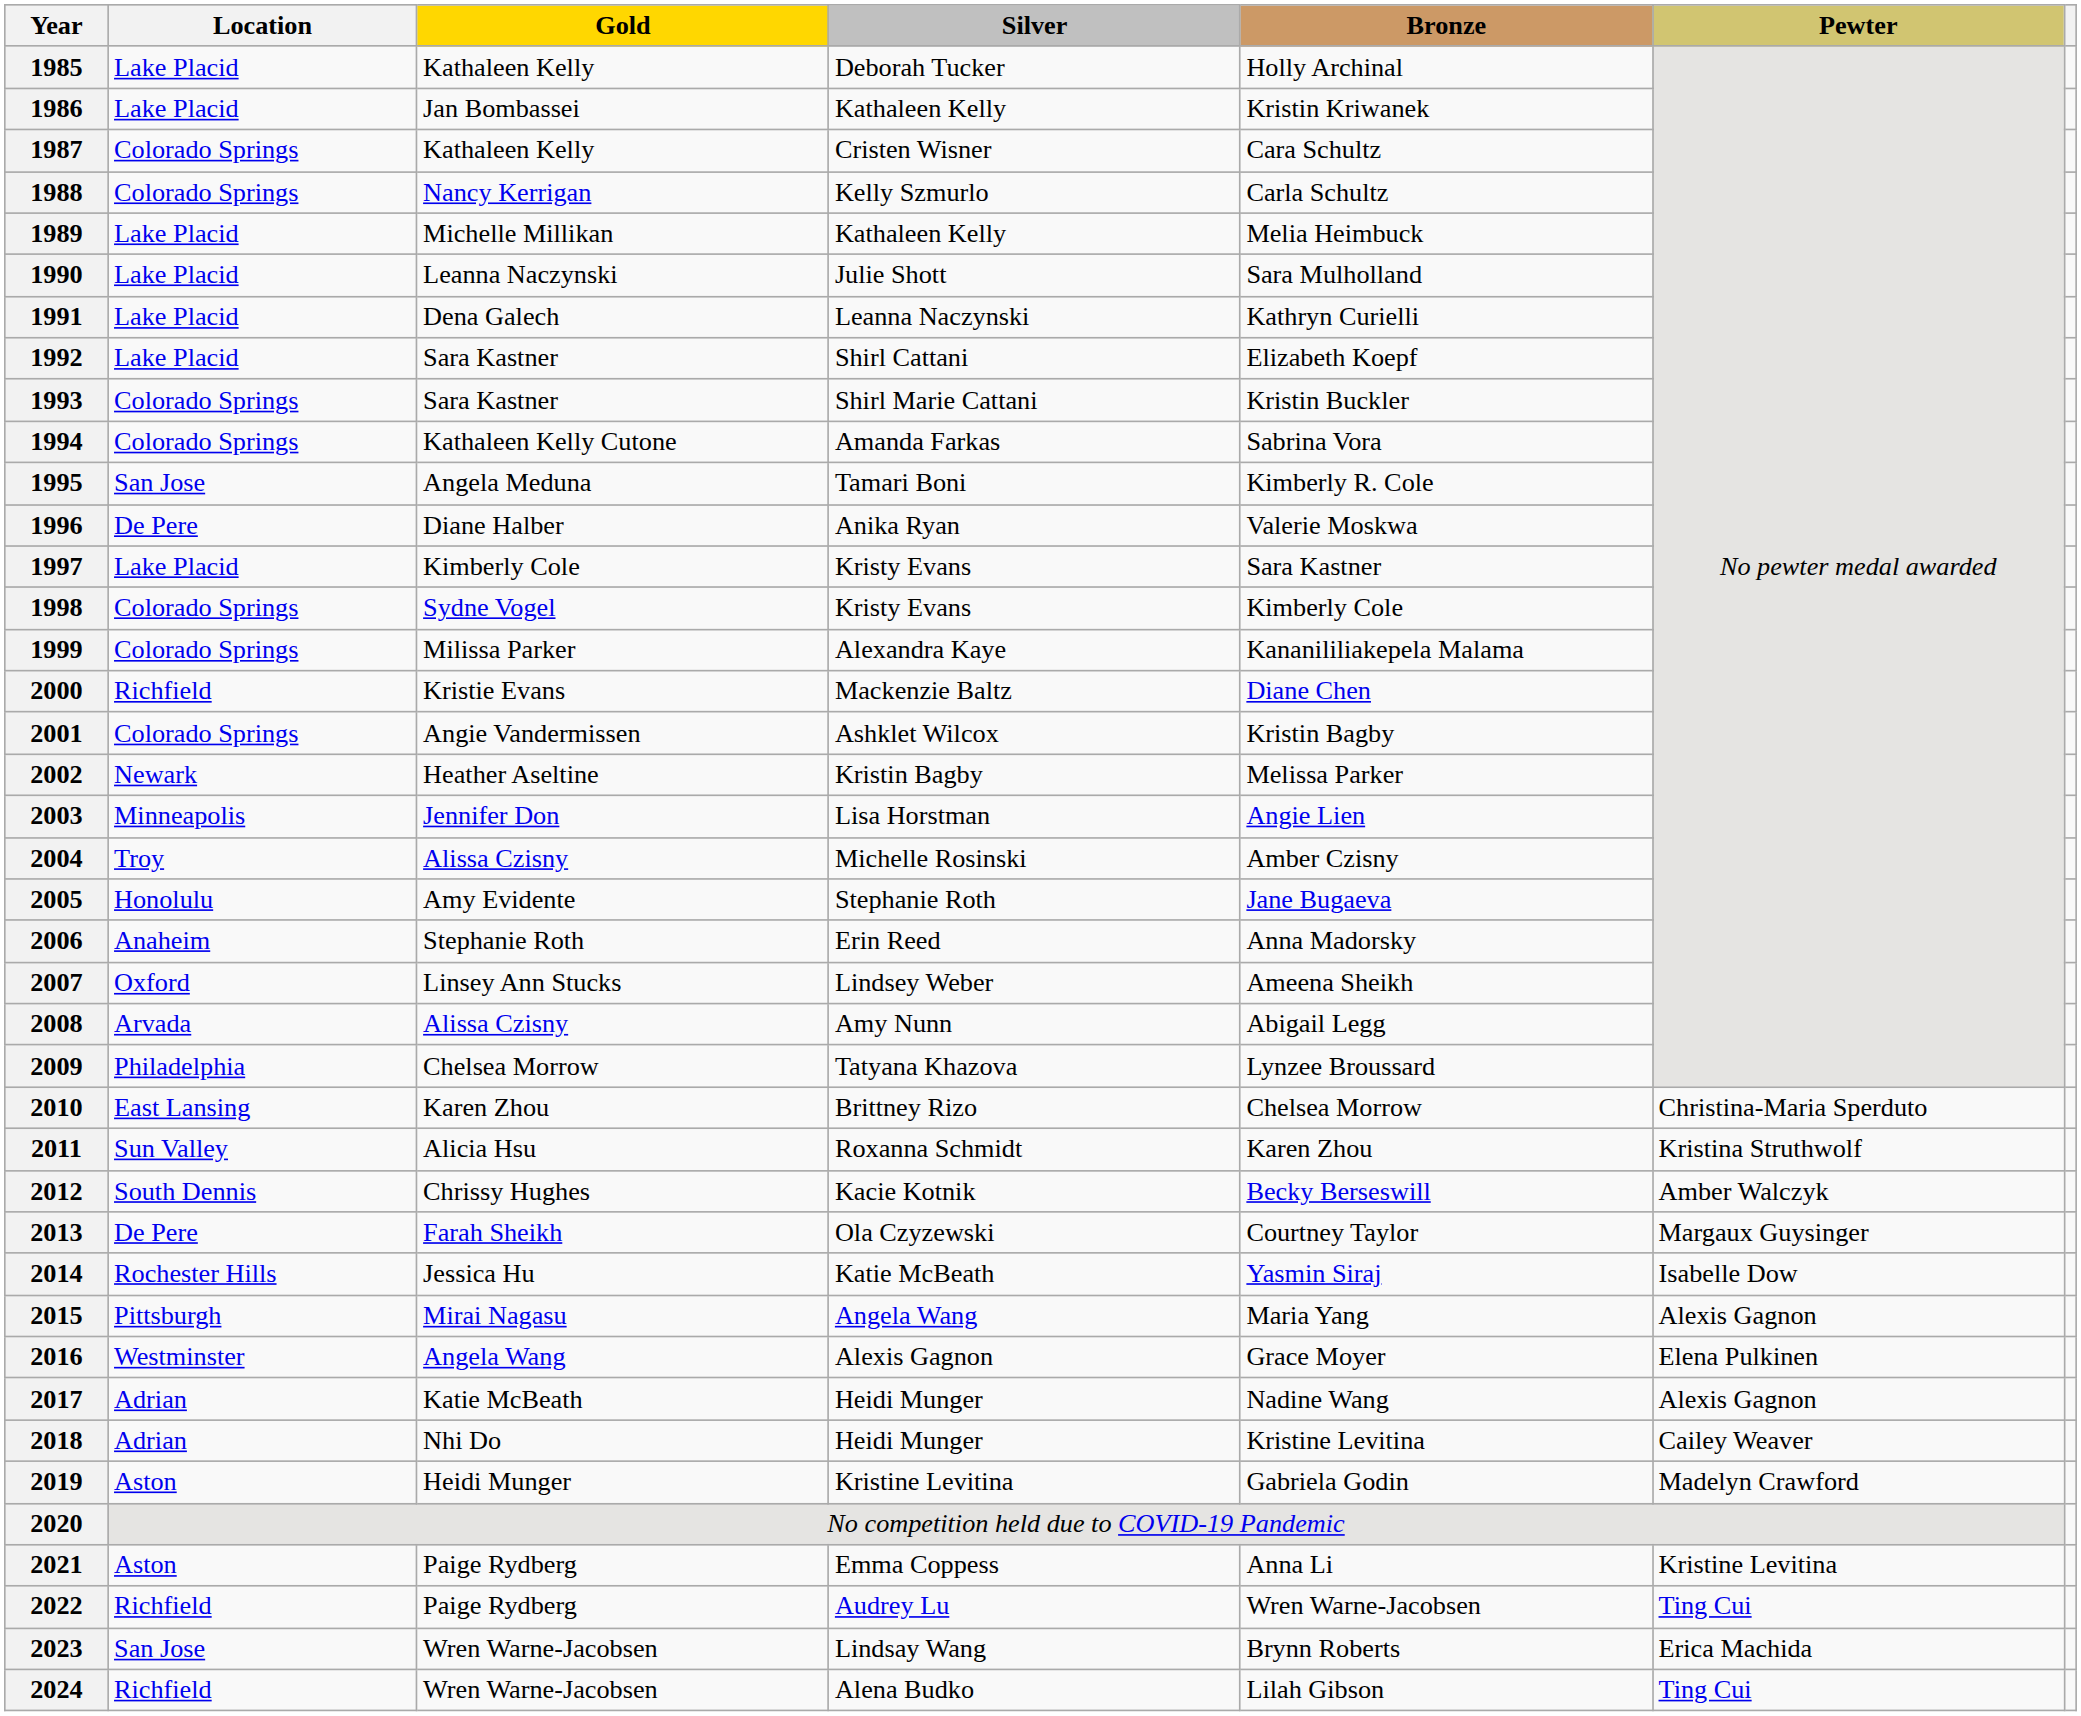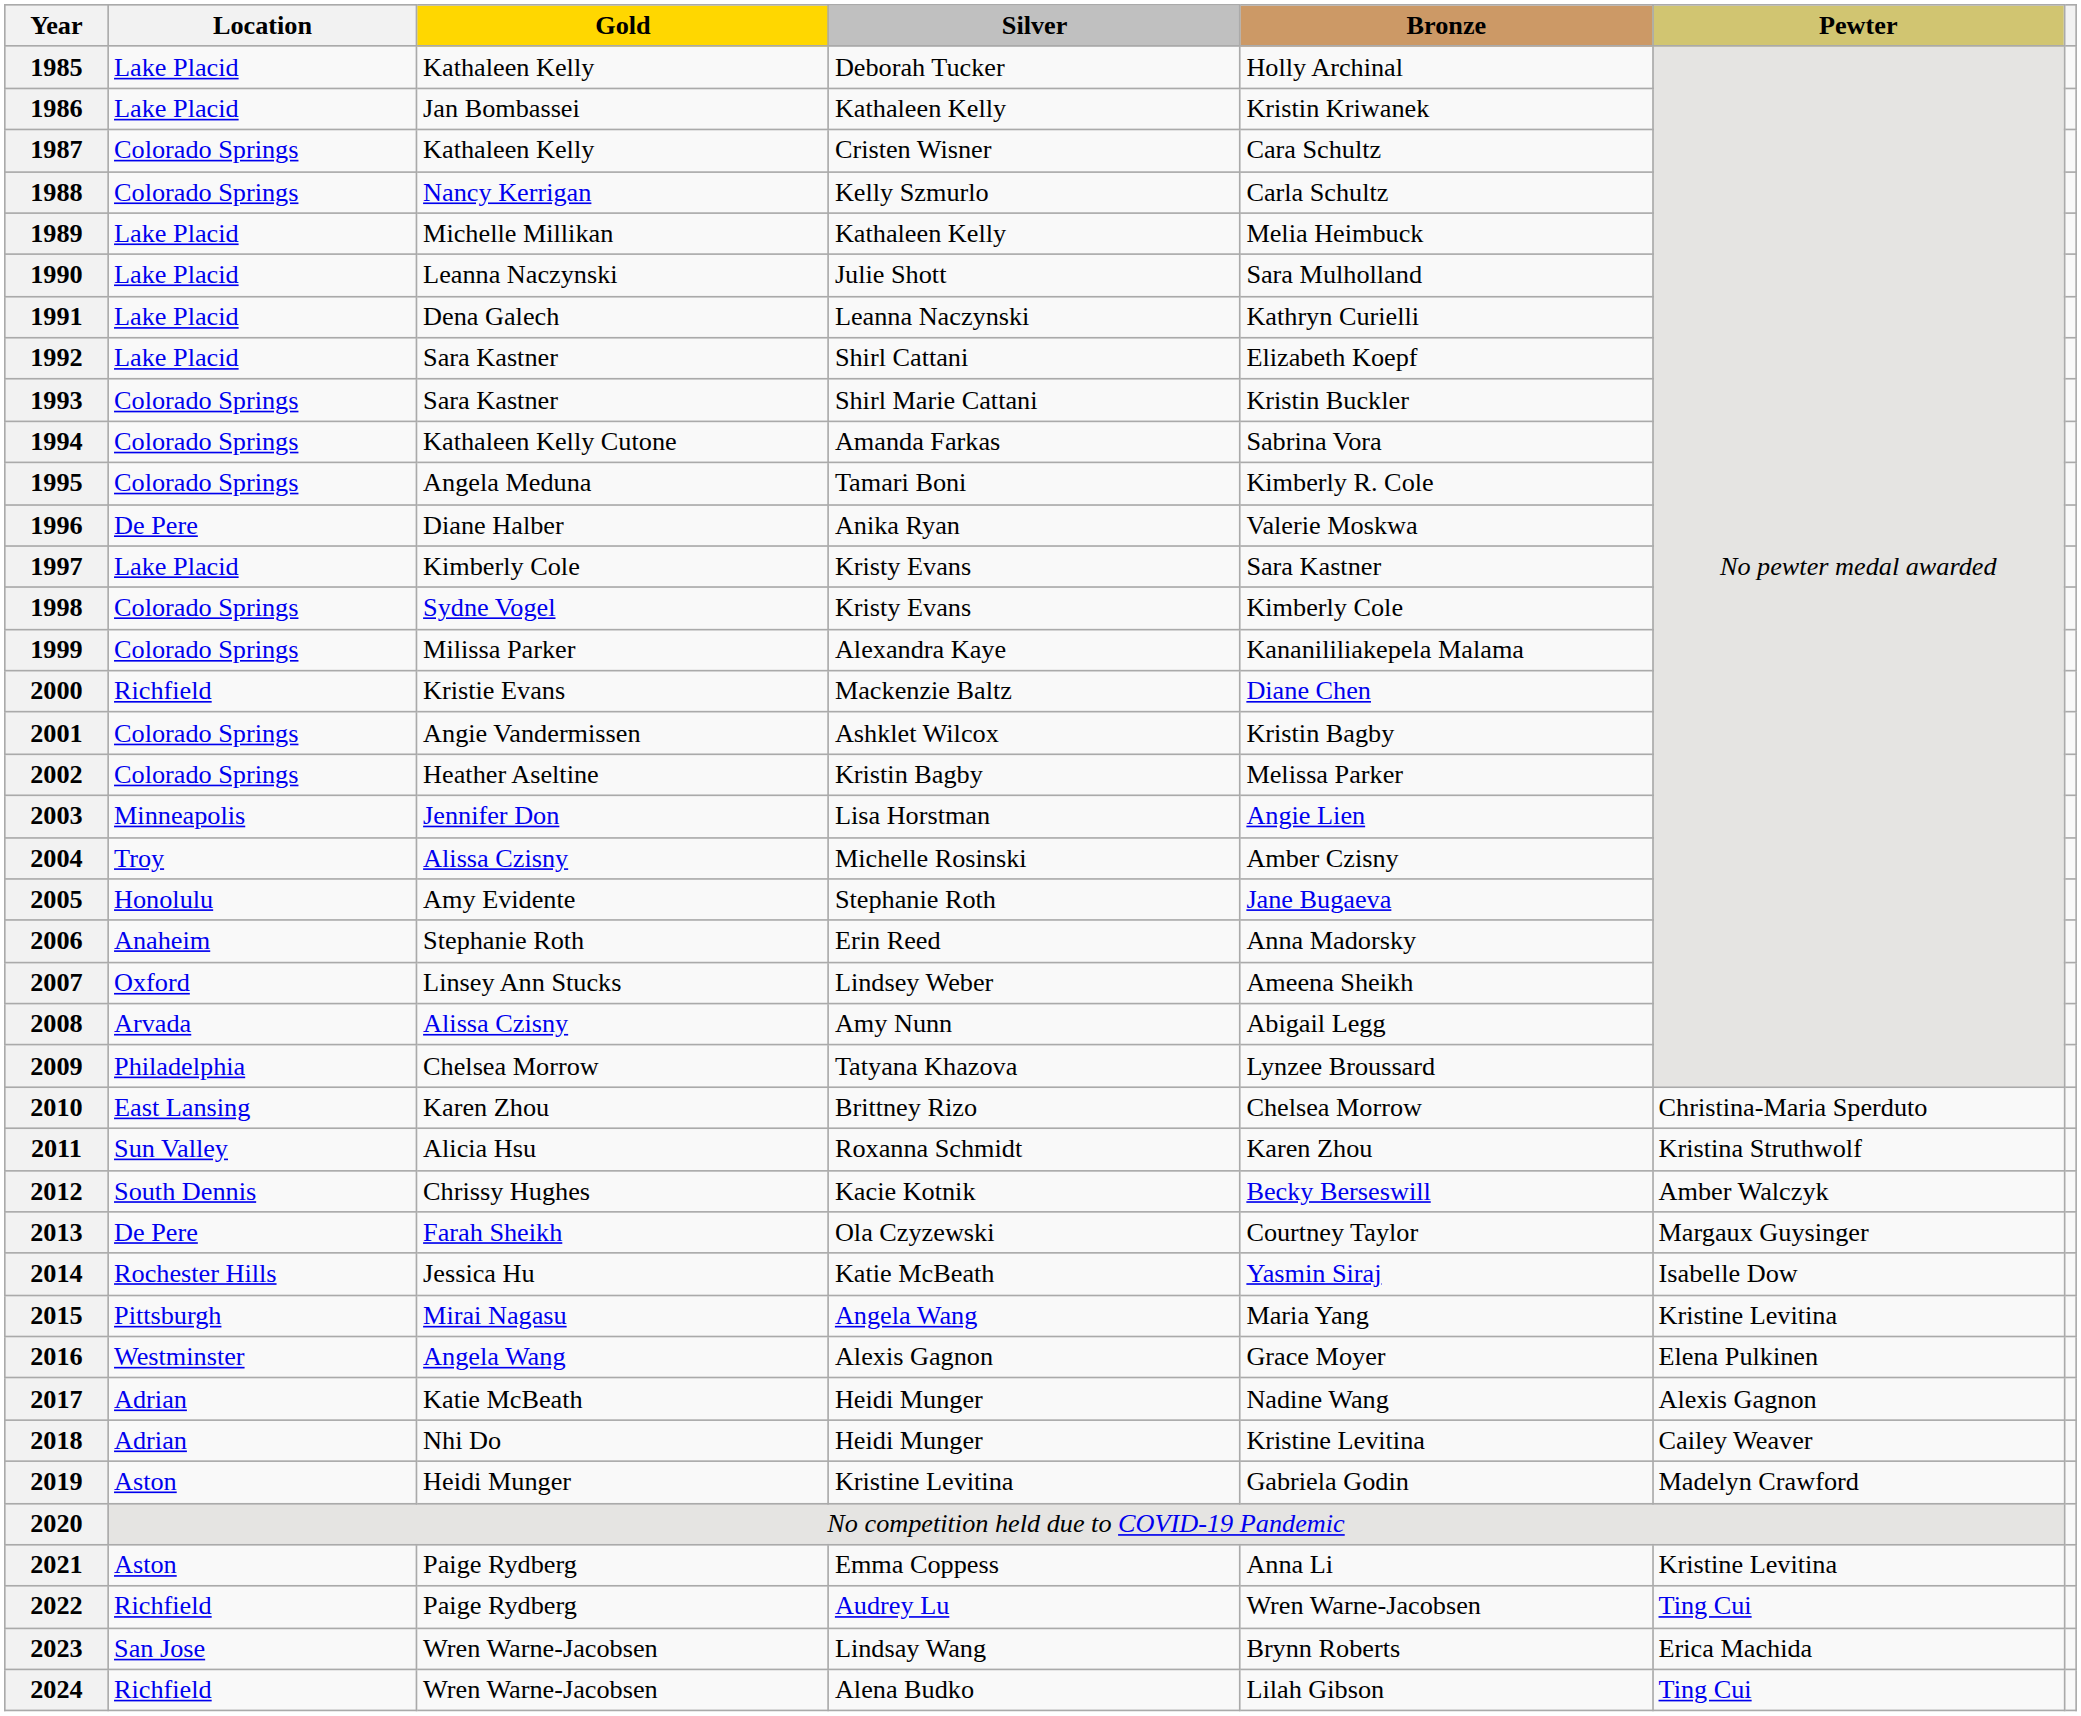 <table class="wikitable unsortable" style="text-align:left; width:100%;">
 <tr>
 <th scope="col" style="text-align:center; width:5%">Year</th>
 <th scope="col" style="text-align:center; width:15%">Location</th>
 <td scope="col" style="text-align:center; width:20%; background:gold"><strong>Gold</strong></td>
 <td scope="col" style="text-align:center; width:20%; background:silver"><strong>Silver</strong></td>
 <td scope="col" style="text-align:center; width:20%; background:#c96"><strong>Bronze</strong></td>
 <td scope="col" style="text-align:center; width:20%; background:#d1c571"><strong>Pewter</strong></td>
 <th scope="col" style="text-align:center"></th>
 </tr>
 <tr>
 <th scope="row">1985</th>
 <td><a href='#'>Lake Placid</a></td>
 <td>Kathaleen Kelly</td>
 <td>Deborah Tucker</td>
 <td>Holly Archinal</td>
 <td rowspan="25" align="center" bgcolor="e5e4e2"><em>No pewter medal awarded</em></td>
 <td></td>
 </tr>
 <tr>
 <th scope="row">1986</th>
 <td><a href='#'>Lake Placid</a></td>
 <td>Jan Bombassei</td>
 <td>Kathaleen Kelly</td>
 <td>Kristin Kriwanek</td>
 <td></td>
 </tr>
 <tr>
 <th scope="row">1987</th>
 <td><a href='#'>Colorado Springs</a></td>
 <td>Kathaleen Kelly</td>
 <td>Cristen Wisner</td>
 <td>Cara Schultz</td>
 <td></td>
 </tr>
 <tr>
 <th scope="row">1988</th>
 <td><a href='#'>Colorado Springs</a></td>
 <td><a href='#'>Nancy Kerrigan</a></td>
 <td>Kelly Szmurlo</td>
 <td>Carla Schultz</td>
 <td></td>
 </tr>
 <tr>
 <th scope="row">1989</th>
 <td><a href='#'>Lake Placid</a></td>
 <td>Michelle Millikan</td>
 <td>Kathaleen Kelly</td>
 <td>Melia Heimbuck</td>
 <td></td>
 </tr>
 <tr>
 <th scope="row">1990</th>
 <td><a href='#'>Lake Placid</a></td>
 <td>Leanna Naczynski</td>
 <td>Julie Shott</td>
 <td>Sara Mulholland</td>
 <td></td>
 </tr>
 <tr>
 <th scope="row">1991</th>
 <td><a href='#'>Lake Placid</a></td>
 <td>Dena Galech</td>
 <td>Leanna Naczynski</td>
 <td>Kathryn Curielli</td>
 <td></td>
 </tr>
 <tr>
 <th scope="row">1992</th>
 <td><a href='#'>Lake Placid</a></td>
 <td>Sara Kastner</td>
 <td>Shirl Cattani</td>
 <td>Elizabeth Koepf</td>
 <td></td>
 </tr>
 <tr>
 <th scope="row">1993</th>
 <td><a href='#'>Colorado Springs</a></td>
 <td>Sara Kastner</td>
 <td>Shirl Marie Cattani</td>
 <td>Kristin Buckler</td>
 <td></td>
 </tr>
 <tr>
 <th scope="row">1994</th>
 <td><a href='#'>Colorado Springs</a></td>
 <td>Kathaleen Kelly Cutone</td>
 <td>Amanda Farkas</td>
 <td>Sabrina Vora</td>
 <td></td>
 </tr>
 <tr>
 <th scope="row">1995</th>
-<td><a href='#'>San Jose</a></td>
+<td><a href='#'>Colorado Springs</a></td>
 <td>Angela Meduna</td>
 <td>Tamari Boni</td>
 <td>Kimberly R. Cole</td>
 <td></td>
 </tr>
 <tr>
 <th scope="row">1996</th>
 <td><a href='#'>De Pere</a></td>
 <td>Diane Halber</td>
 <td>Anika Ryan</td>
 <td>Valerie Moskwa</td>
 <td></td>
 </tr>
 <tr>
 <th scope="row">1997</th>
 <td><a href='#'>Lake Placid</a></td>
 <td>Kimberly Cole</td>
 <td>Kristy Evans</td>
 <td>Sara Kastner</td>
 <td></td>
 </tr>
 <tr>
 <th scope="row">1998</th>
 <td><a href='#'>Colorado Springs</a></td>
 <td><a href='#'>Sydne Vogel</a></td>
 <td>Kristy Evans</td>
 <td>Kimberly Cole</td>
 <td></td>
 </tr>
 <tr>
 <th scope="row">1999</th>
 <td><a href='#'>Colorado Springs</a></td>
 <td>Milissa Parker</td>
 <td>Alexandra Kaye</td>
 <td>Kananililiakepela Malama</td>
 <td></td>
 </tr>
 <tr>
 <th scope="row">2000</th>
 <td><a href='#'>Richfield</a></td>
 <td>Kristie Evans</td>
 <td>Mackenzie Baltz</td>
 <td><a href='#'>Diane Chen</a></td>
 <td></td>
 </tr>
 <tr>
 <th scope="row">2001</th>
 <td><a href='#'>Colorado Springs</a></td>
 <td>Angie Vandermissen</td>
 <td>Ashklet Wilcox</td>
 <td>Kristin Bagby</td>
 <td></td>
 </tr>
 <tr>
 <th scope="row">2002</th>
-<td><a href='#'>Newark</a></td>
+<td><a href='#'>Colorado Springs</a></td>
 <td>Heather Aseltine</td>
 <td>Kristin Bagby</td>
 <td>Melissa Parker</td>
 <td></td>
 </tr>
 <tr>
 <th scope="row">2003</th>
 <td><a href='#'>Minneapolis</a></td>
 <td><a href='#'>Jennifer Don</a></td>
 <td>Lisa Horstman</td>
 <td><a href='#'>Angie Lien</a></td>
 <td></td>
 </tr>
 <tr>
 <th scope="row">2004</th>
 <td><a href='#'>Troy</a></td>
 <td><a href='#'>Alissa Czisny</a></td>
 <td>Michelle Rosinski</td>
 <td>Amber Czisny</td>
 <td></td>
 </tr>
 <tr>
 <th scope="row">2005</th>
 <td><a href='#'>Honolulu</a></td>
 <td>Amy Evidente</td>
 <td>Stephanie Roth</td>
 <td><a href='#'>Jane Bugaeva</a></td>
 <td></td>
 </tr>
 <tr>
 <th scope="row">2006</th>
 <td><a href='#'>Anaheim</a></td>
 <td>Stephanie Roth</td>
 <td>Erin Reed</td>
 <td>Anna Madorsky</td>
 <td></td>
 </tr>
 <tr>
 <th scope="row">2007</th>
 <td><a href='#'>Oxford</a></td>
 <td>Linsey Ann Stucks</td>
 <td>Lindsey Weber</td>
 <td>Ameena Sheikh</td>
 <td></td>
 </tr>
 <tr>
 <th scope="row">2008</th>
 <td><a href='#'>Arvada</a></td>
 <td><a href='#'>Alissa Czisny</a></td>
 <td>Amy Nunn</td>
 <td>Abigail Legg</td>
 <td></td>
 </tr>
 <tr>
 <th scope="row">2009</th>
 <td><a href='#'>Philadelphia</a></td>
 <td>Chelsea Morrow</td>
 <td>Tatyana Khazova</td>
 <td>Lynzee Broussard</td>
 <td></td>
 </tr>
 <tr>
 <th scope="row">2010</th>
 <td><a href='#'>East Lansing</a></td>
 <td>Karen Zhou</td>
 <td>Brittney Rizo</td>
 <td>Chelsea Morrow</td>
 <td>Christina-Maria Sperduto</td>
 <td></td>
 </tr>
 <tr>
 <th scope="row">2011</th>
 <td><a href='#'>Sun Valley</a></td>
 <td>Alicia Hsu</td>
 <td>Roxanna Schmidt</td>
 <td>Karen Zhou</td>
 <td>Kristina Struthwolf</td>
 <td></td>
 </tr>
 <tr>
 <th scope="row">2012</th>
 <td><a href='#'>South Dennis</a></td>
 <td>Chrissy Hughes</td>
 <td>Kacie Kotnik</td>
 <td><a href='#'>Becky Berseswill</a></td>
 <td>Amber Walczyk</td>
 <td></td>
 </tr>
 <tr>
 <th scope="row">2013</th>
 <td><a href='#'>De Pere</a></td>
 <td><a href='#'>Farah Sheikh</a></td>
 <td>Ola Czyzewski</td>
 <td>Courtney Taylor</td>
 <td>Margaux Guysinger</td>
 <td></td>
 </tr>
 <tr>
 <th scope="row">2014</th>
 <td><a href='#'>Rochester Hills</a></td>
 <td>Jessica Hu</td>
 <td>Katie McBeath</td>
 <td><a href='#'>Yasmin Siraj</a></td>
 <td>Isabelle Dow</td>
 <td></td>
 </tr>
 <tr>
 <th scope="row">2015</th>
 <td><a href='#'>Pittsburgh</a></td>
 <td><a href='#'>Mirai Nagasu</a></td>
 <td><a href='#'>Angela Wang</a></td>
 <td>Maria Yang</td>
-<td>Alexis Gagnon</td>
+<td>Kristine Levitina</td>
 <td></td>
 </tr>
 <tr>
 <th scope="row">2016</th>
 <td><a href='#'>Westminster</a></td>
 <td><a href='#'>Angela Wang</a></td>
 <td>Alexis Gagnon</td>
 <td>Grace Moyer</td>
 <td>Elena Pulkinen</td>
 <td></td>
 </tr>
 <tr>
 <th scope="row">2017</th>
 <td><a href='#'>Adrian</a></td>
 <td>Katie McBeath</td>
 <td>Heidi Munger</td>
 <td>Nadine Wang</td>
 <td>Alexis Gagnon</td>
 <td></td>
 </tr>
 <tr>
 <th scope="row">2018</th>
 <td><a href='#'>Adrian</a></td>
 <td>Nhi Do</td>
 <td>Heidi Munger</td>
 <td>Kristine Levitina</td>
 <td>Cailey Weaver</td>
 <td></td>
 </tr>
 <tr>
 <th scope="row">2019</th>
 <td><a href='#'>Aston</a></td>
 <td>Heidi Munger</td>
 <td>Kristine Levitina</td>
 <td>Gabriela Godin</td>
 <td>Madelyn Crawford</td>
 <td></td>
 </tr>
 <tr>
 <th scope="row">2020</th>
 <td colspan="5" align="center" bgcolor="e5e4e2"><em>No competition held due to <a href='#'>COVID-19 Pandemic</a></em></td>
 <td></td>
 </tr>
 <tr>
 <th scope="row">2021</th>
 <td><a href='#'>Aston</a></td>
 <td>Paige Rydberg</td>
 <td>Emma Coppess</td>
 <td>Anna Li</td>
 <td>Kristine Levitina</td>
 <td></td>
 </tr>
 <tr>
 <th scope="row">2022</th>
 <td><a href='#'>Richfield</a></td>
 <td>Paige Rydberg</td>
 <td><a href='#'>Audrey Lu</a></td>
 <td>Wren Warne-Jacobsen</td>
 <td><a href='#'>Ting Cui</a></td>
 <td></td>
 </tr>
 <tr>
 <th scope="row">2023</th>
 <td><a href='#'>San Jose</a></td>
 <td>Wren Warne-Jacobsen</td>
 <td>Lindsay Wang</td>
 <td>Brynn Roberts</td>
 <td>Erica Machida</td>
 <td></td>
 </tr>
 <tr>
 <th scope="row">2024</th>
 <td><a href='#'>Richfield</a></td>
 <td>Wren Warne-Jacobsen</td>
 <td>Alena Budko</td>
 <td>Lilah Gibson</td>
 <td><a href='#'>Ting Cui</a></td>
 <td></td>
 </tr>
 </table>
